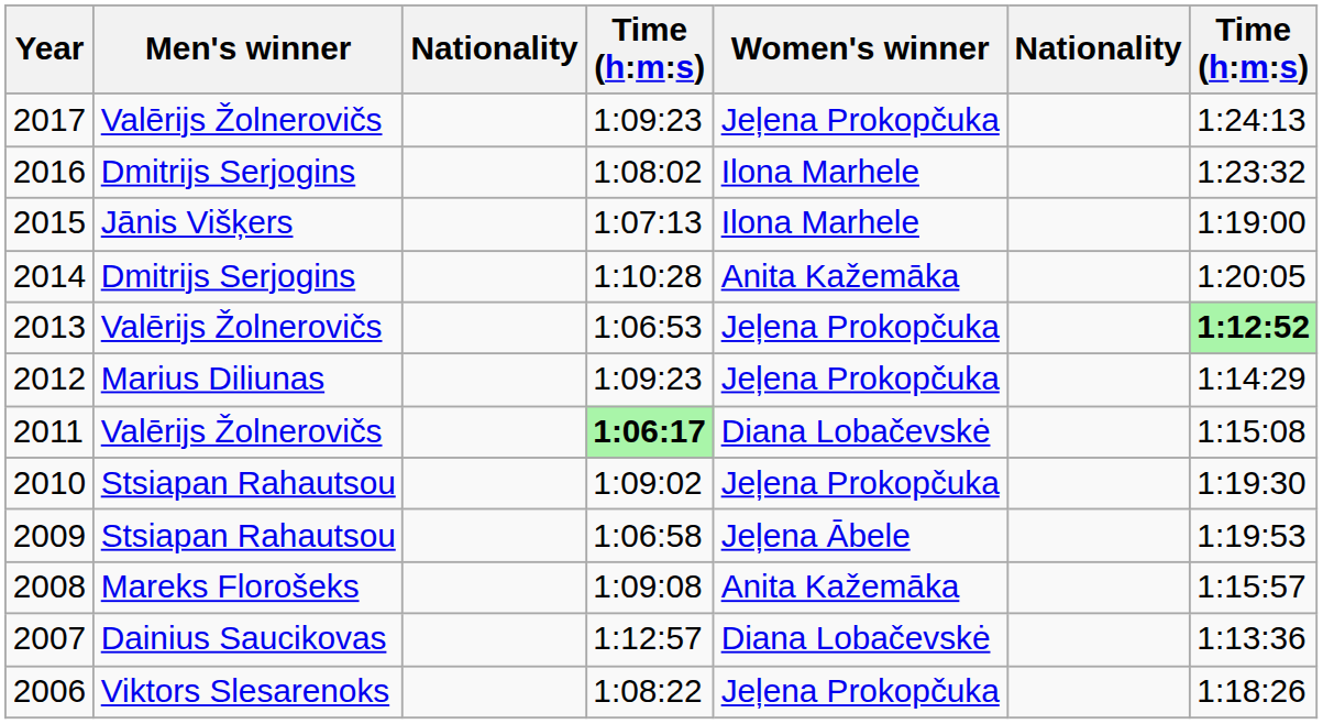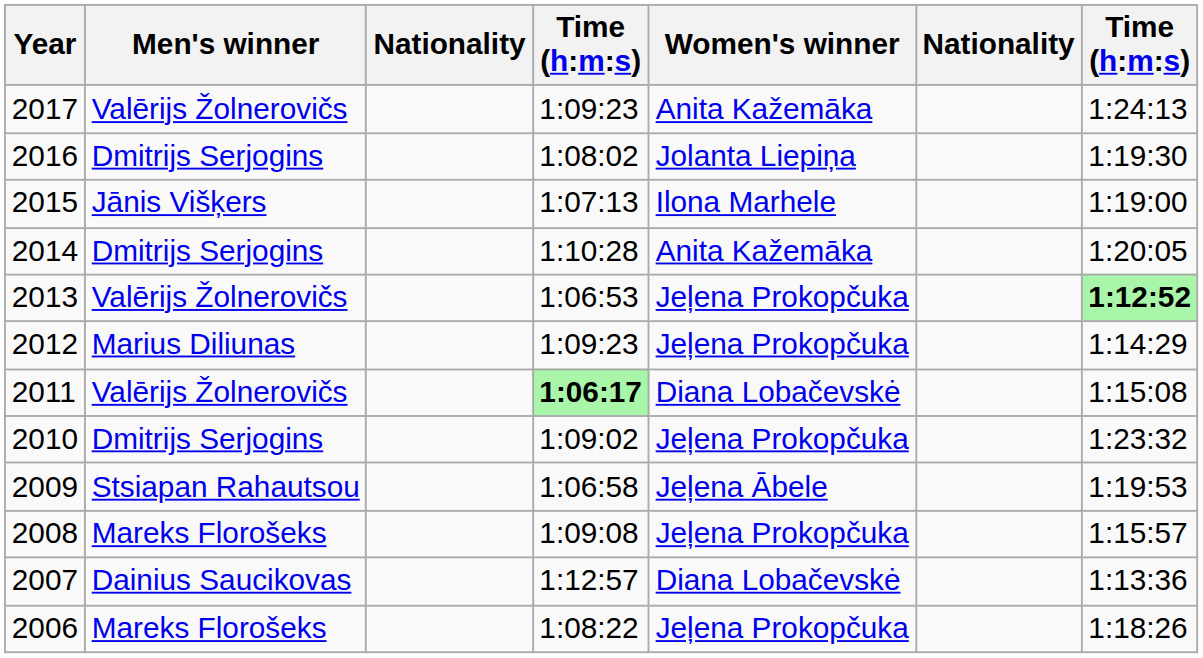 <table class="wikitable sortable">
 <tr>
 <th>Year</th>
 <th>Men's winner</th>
 <th>Nationality</th>
 <th>Time<br>(<a href='#'>h</a>:<a href='#'>m</a>:<a href='#'>s</a>)</th>
 <th>Women's winner</th>
 <th>Nationality</th>
 <th>Time<br>(<a href='#'>h</a>:<a href='#'>m</a>:<a href='#'>s</a>)</th>
 </tr>
 <tr>
 <td>2017</td>
 <td><a href='#'>Valērijs Žolnerovičs</a></td>
 <td></td>
 <td>1:09:23</td>
-<td><a href='#'>Jeļena Prokopčuka</a></td>
+<td><a href='#'>Anita Kažemāka</a></td>
 <td></td>
 <td>1:24:13</td>
 </tr>
 <tr>
 <td>2016</td>
 <td><a href='#'>Dmitrijs Serjogins</a></td>
 <td></td>
 <td>1:08:02</td>
-<td><a href='#'>Ilona Marhele</a></td>
+<td><a href='#'>Jolanta Liepiņa</a></td>
 <td></td>
-<td>1:23:32</td>
+<td>1:19:30</td>
 </tr>
 <tr>
 <td>2015</td>
 <td><a href='#'>Jānis Višķers</a></td>
 <td></td>
 <td>1:07:13</td>
 <td><a href='#'>Ilona Marhele</a></td>
 <td></td>
 <td>1:19:00</td>
 </tr>
 <tr>
 <td>2014</td>
 <td><a href='#'>Dmitrijs Serjogins</a></td>
 <td></td>
 <td>1:10:28</td>
 <td><a href='#'>Anita Kažemāka</a></td>
 <td></td>
 <td>1:20:05</td>
 </tr>
 <tr>
 <td>2013</td>
 <td><a href='#'>Valērijs Žolnerovičs</a></td>
 <td></td>
 <td>1:06:53</td>
 <td><a href='#'>Jeļena Prokopčuka</a></td>
 <td></td>
 <td bgcolor=#A9F5A9><strong>1:12:52</strong></td>
 </tr>
 <tr>
 <td>2012</td>
 <td><a href='#'>Marius Diliunas</a></td>
 <td></td>
 <td>1:09:23</td>
 <td><a href='#'>Jeļena Prokopčuka</a></td>
 <td></td>
 <td>1:14:29</td>
 </tr>
 <tr>
 <td>2011</td>
 <td><a href='#'>Valērijs Žolnerovičs</a></td>
 <td></td>
 <td bgcolor=#A9F5A9><strong>1:06:17</strong></td>
 <td><a href='#'>Diana Lobačevskė</a></td>
 <td></td>
 <td>1:15:08</td>
 </tr>
 <tr>
 <td>2010</td>
-<td><a href='#'>Stsiapan Rahautsou</a></td>
+<td><a href='#'>Dmitrijs Serjogins</a></td>
 <td></td>
 <td>1:09:02</td>
 <td><a href='#'>Jeļena Prokopčuka</a></td>
 <td></td>
-<td>1:19:30</td>
+<td>1:23:32</td>
 </tr>
 <tr>
 <td>2009</td>
 <td><a href='#'>Stsiapan Rahautsou</a></td>
 <td></td>
 <td>1:06:58</td>
 <td><a href='#'>Jeļena Ābele</a></td>
 <td></td>
 <td>1:19:53</td>
 </tr>
 <tr>
 <td>2008</td>
 <td><a href='#'>Mareks Florošeks</a></td>
 <td></td>
 <td>1:09:08</td>
-<td><a href='#'>Anita Kažemāka</a></td>
+<td><a href='#'>Jeļena Prokopčuka</a></td>
 <td></td>
 <td>1:15:57</td>
 </tr>
 <tr>
 <td>2007</td>
 <td><a href='#'>Dainius Saucikovas</a></td>
 <td></td>
 <td>1:12:57</td>
 <td><a href='#'>Diana Lobačevskė</a></td>
 <td></td>
 <td>1:13:36</td>
 </tr>
 <tr>
 <td>2006</td>
-<td><a href='#'>Viktors Slesarenoks</a></td>
+<td><a href='#'>Mareks Florošeks</a></td>
 <td></td>
 <td>1:08:22</td>
 <td><a href='#'>Jeļena Prokopčuka</a></td>
 <td></td>
 <td>1:18:26</td>
 </tr>
 </table>
